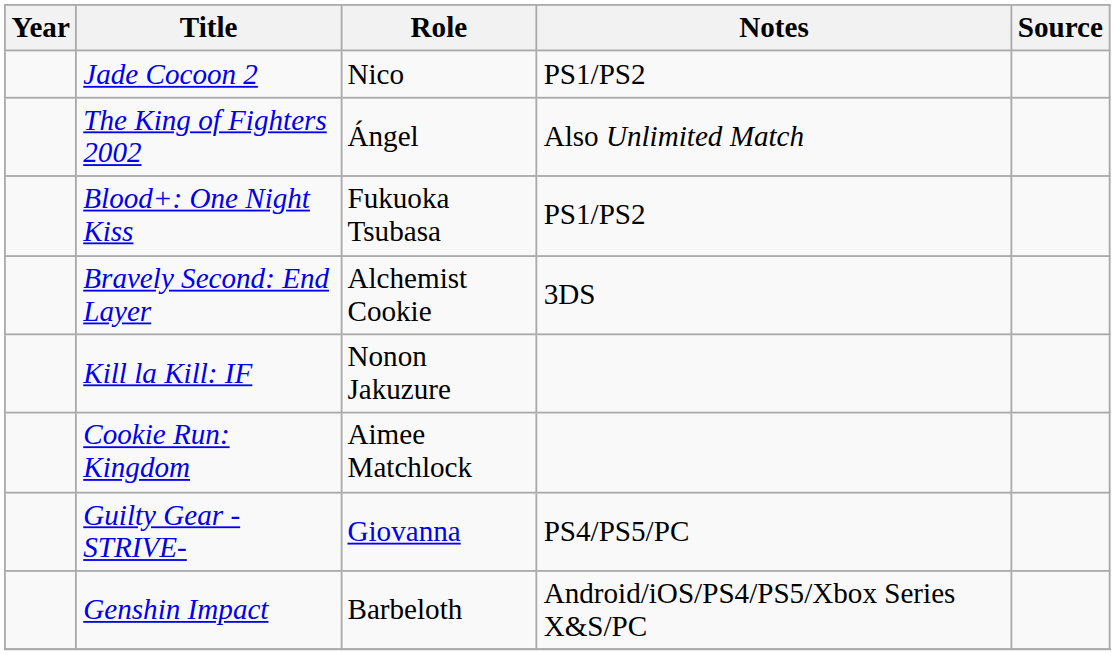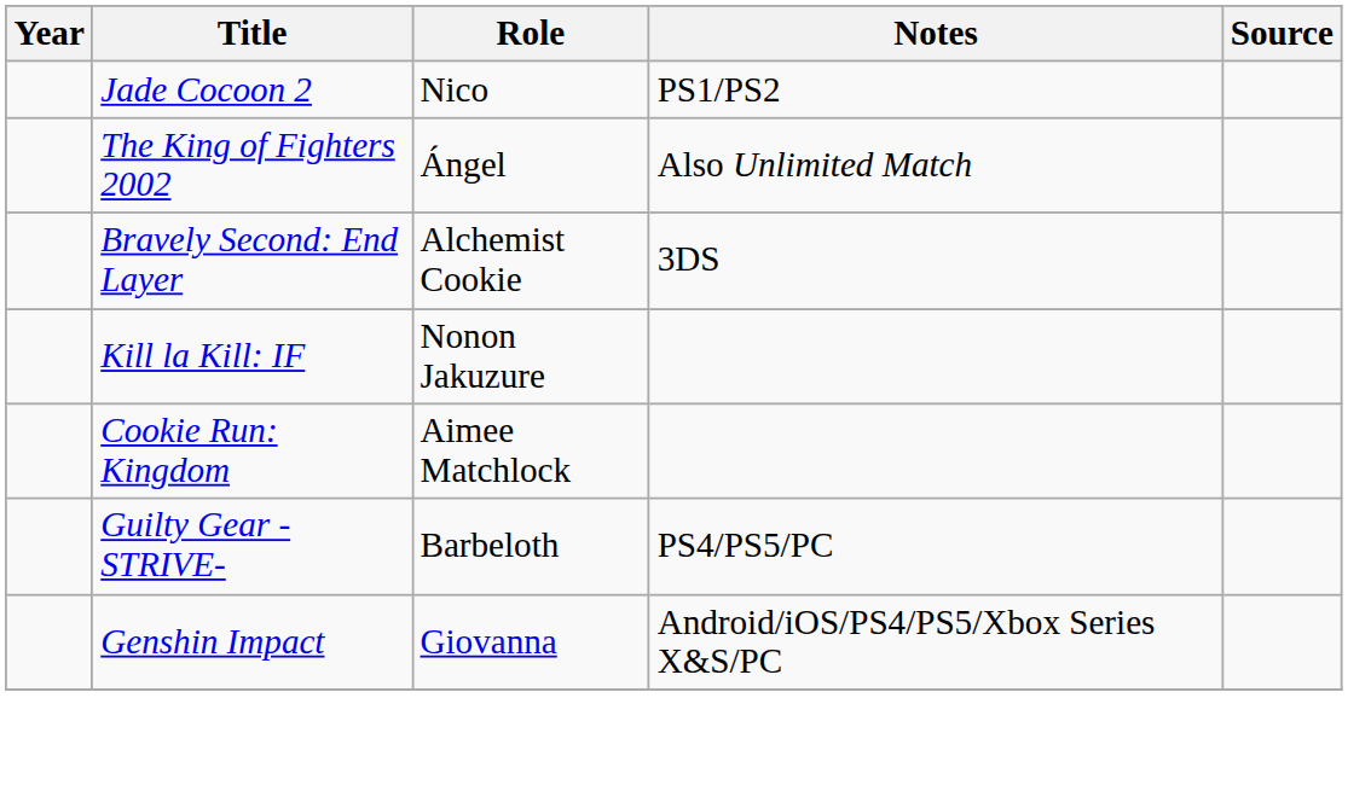 <table class="wikitable sortable plainrowheaders">
 <tr>
 <th>Year</th>
 <th>Title</th>
 <th>Role</th>
 <th class="unsortable">Notes</th>
 <th class="unsortable">Source</th>
 </tr>
 <tr>
 <td></td>
 <td><em><a href='#'>Jade Cocoon 2</a></em></td>
 <td>Nico</td>
 <td>PS1/PS2</td>
 <td></td>
 </tr>
 <tr>
 <td></td>
 <td><em><a href='#'>The King of Fighters 2002</a></em></td>
 <td>Ángel</td>
 <td>Also <em>Unlimited Match</em></td>
-<td></td>
-</tr>
-<tr>
-<td></td>
-<td><em><a href='#'>Blood+: One Night Kiss</a></em></td>
-<td>Fukuoka Tsubasa</td>
-<td>PS1/PS2</td>
 <td></td>
 </tr>
 <tr>
 <td></td>
 <td><em><a href='#'>Bravely Second: End Layer</a></em></td>
 <td>Alchemist Cookie</td>
 <td>3DS</td>
 <td></td>
 </tr>
 <tr>
 <td></td>
 <td><em><a href='#'>Kill la Kill: IF</a></em></td>
 <td>Nonon Jakuzure</td>
 <td></td>
 <td></td>
 </tr>
 <tr>
 <td></td>
 <td><em><a href='#'>Cookie Run: Kingdom</a></em></td>
 <td>Aimee Matchlock</td>
 <td></td>
 <td></td>
 </tr>
 <tr>
 <td></td>
 <td><em><a href='#'>Guilty Gear -STRIVE-</a></em></td>
-<td><a href='#'>Giovanna</a></td>
+<td>Barbeloth</td>
 <td>PS4/PS5/PC</td>
 <td></td>
 </tr>
 <tr>
 <td></td>
 <td><em><a href='#'>Genshin Impact</a></em></td>
-<td>Barbeloth</td>
+<td><a href='#'>Giovanna</a></td>
 <td>Android/iOS/PS4/PS5/Xbox Series X&S/PC</td>
 <td></td>
 </tr>
 <tr>
 </tr>
 </table>
